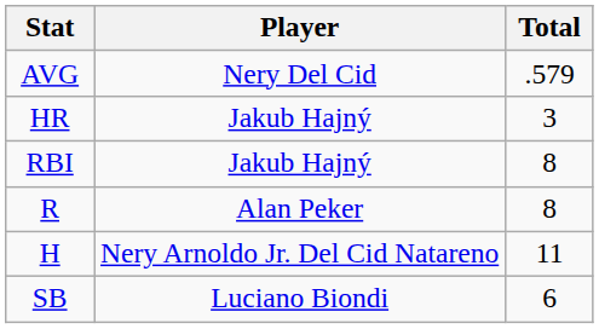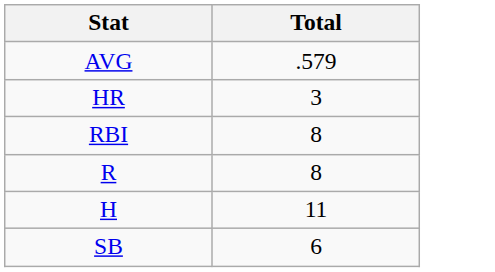 <table class="wikitable" style="text-align:center;">
 <tr>
 <th style="width:15%;">Stat</th>
-<th>Player</th>
 <th style="width:15%;">Total</th>
 </tr>
 <tr>
 <td><a href='#'>AVG</a></td>
-<td> <a href='#'>Nery Del Cid</a></td>
 <td>.579</td>
 </tr>
 <tr>
 <td><a href='#'>HR</a></td>
-<td> <a href='#'>Jakub Hajný</a></td>
 <td>3</td>
 </tr>
 <tr>
 <td><a href='#'>RBI</a></td>
-<td> <a href='#'>Jakub Hajný</a></td>
 <td>8</td>
 </tr>
 <tr>
 <td><a href='#'>R</a></td>
-<td> <a href='#'>Alan Peker</a></td>
 <td>8</td>
 </tr>
 <tr>
 <td><a href='#'>H</a></td>
-<td> <a href='#'>Nery Arnoldo Jr. Del Cid Natareno</a></td>
 <td>11</td>
 </tr>
 <tr>
 <td><a href='#'>SB</a></td>
-<td> <a href='#'>Luciano Biondi</a></td>
 <td>6</td>
 </tr>
 </table>
